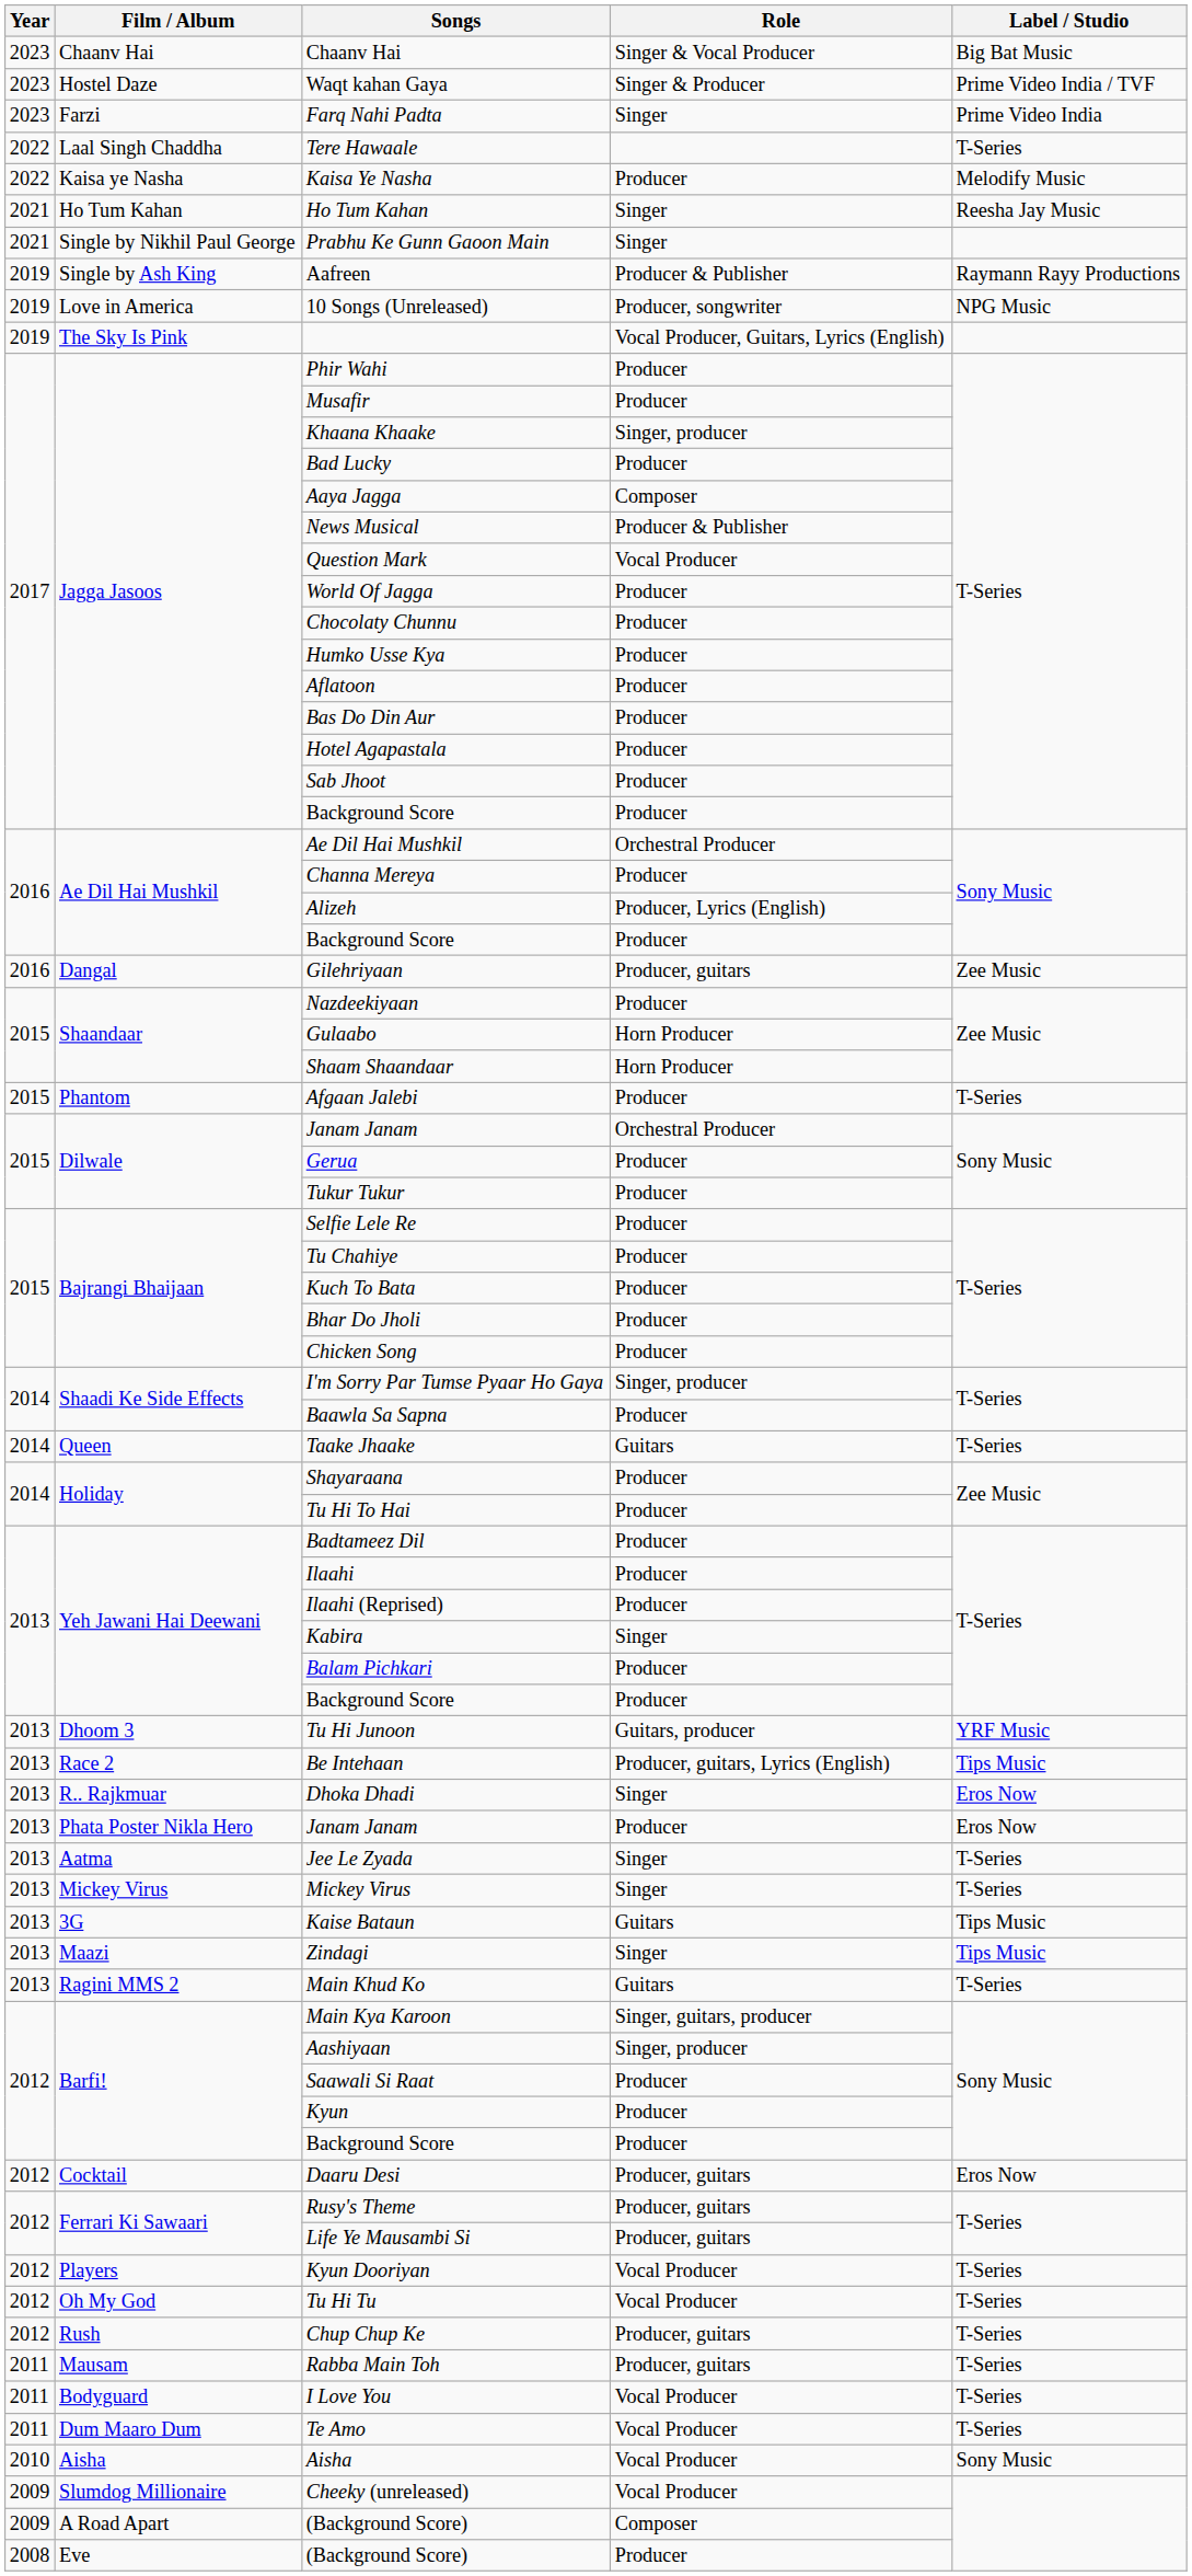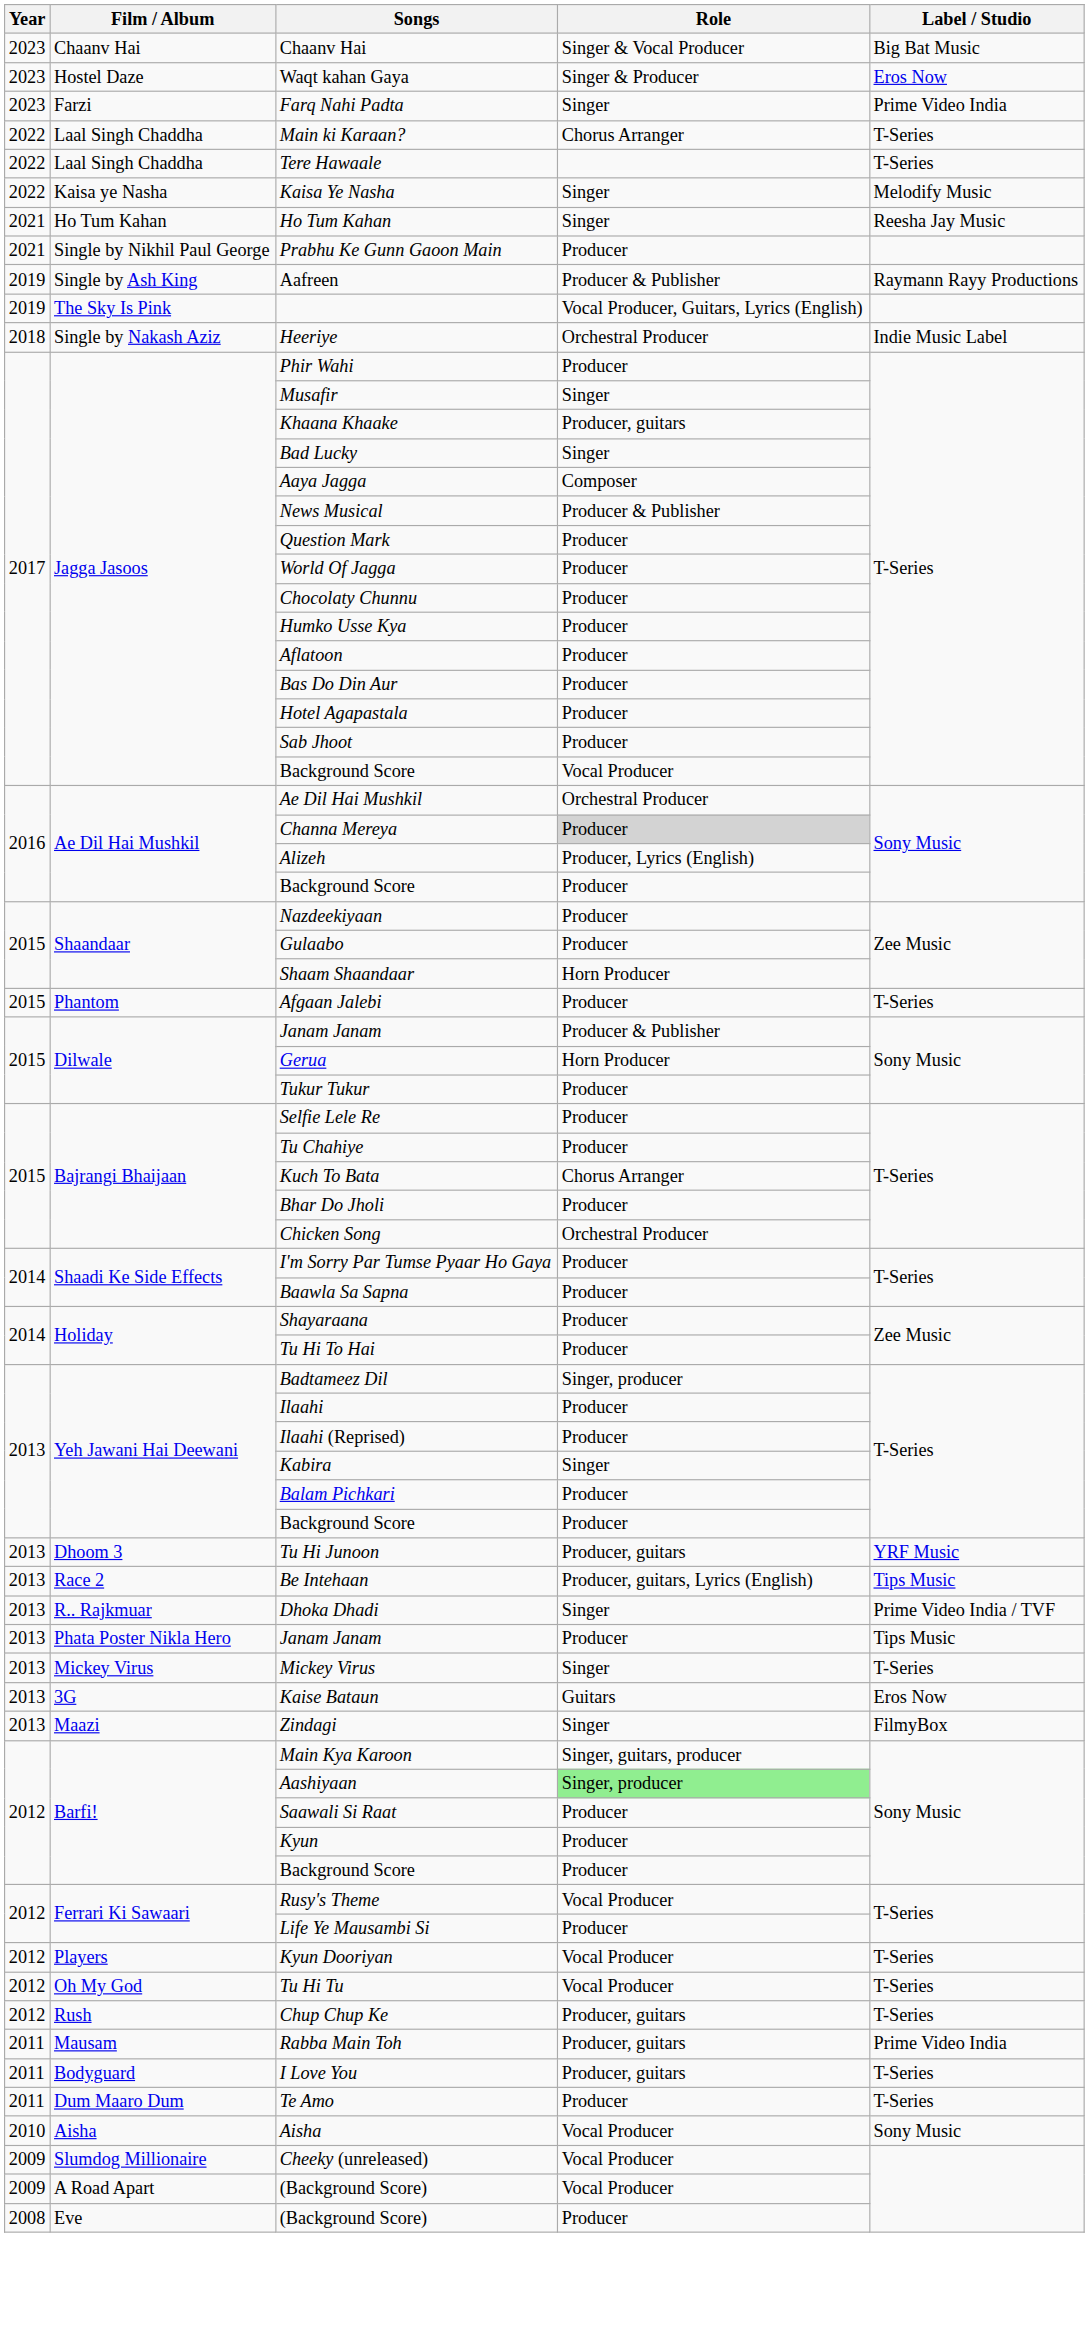 <table class="wikitable" style="width:75%;">
 <tr>
 <th>Year</th>
 <th>Film / Album</th>
 <th>Songs</th>
 <th>Role</th>
 <th>Label / Studio</th>
 </tr>
 <tr>
 <td>2023</td>
 <td>Chaanv Hai</td>
 <td>Chaanv Hai</td>
 <td>Singer & Vocal Producer</td>
 <td>Big Bat Music</td>
 </tr>
 <tr>
 <td>2023</td>
 <td>Hostel Daze</td>
 <td>Waqt kahan Gaya</td>
 <td>Singer & Producer</td>
-<td>Prime Video India / TVF</td>
+<td><a href='#'>Eros Now</a></td>
 </tr>
 <tr>
 <td>2023</td>
 <td>Farzi</td>
 <td><em>Farq Nahi Padta</em></td>
 <td>Singer</td>
 <td>Prime Video India</td>
+</tr>
+<tr>
+<td>2022</td>
+<td>Laal Singh Chaddha</td>
+<td><em>Main ki Karaan?</em></td>
+<td>Chorus Arranger</td>
+<td>T-Series</td>
 </tr>
 <tr>
 <td>2022</td>
 <td>Laal Singh Chaddha</td>
 <td><em>Tere Hawaale</em></td>
 <td></td>
 <td>T-Series</td>
 </tr>
 <tr>
 <td>2022</td>
 <td>Kaisa ye Nasha</td>
 <td><em>Kaisa Ye Nasha</em></td>
-<td>Producer</td>
+<td>Singer</td>
 <td>Melodify Music</td>
 </tr>
 <tr>
 <td>2021</td>
 <td>Ho Tum Kahan</td>
 <td><em>Ho Tum Kahan</em></td>
 <td>Singer</td>
 <td>Reesha Jay Music</td>
 </tr>
 <tr>
 <td>2021</td>
 <td>Single by Nikhil Paul George</td>
 <td><em>Prabhu Ke Gunn Gaoon Main</em></td>
-<td>Singer</td>
+<td>Producer</td>
 <td></td>
 </tr>
 <tr>
 <td>2019</td>
 <td>Single by <a href='#'>Ash King</a></td>
 <td>Aafreen</td>
 <td>Producer & Publisher</td>
 <td>Raymann Rayy Productions</td>
 </tr>
 <tr>
 <td>2019</td>
-<td>Love in America</td>
-<td>10 Songs (Unreleased)</td>
-<td>Producer, songwriter</td>
-<td>NPG Music</td>
-</tr>
-<tr>
-<td>2019</td>
 <td><a href='#'>The Sky Is Pink</a></td>
 <td></td>
 <td>Vocal Producer, Guitars, Lyrics (English)</td>
 <td></td>
+</tr>
+<tr>
+<td>2018</td>
+<td>Single by <a href='#'>Nakash Aziz</a></td>
+<td><em>Heeriye</em></td>
+<td>Orchestral Producer</td>
+<td>Indie Music Label</td>
 </tr>
 <tr>
 <td rowspan=15>2017</td>
 <td rowspan=15><a href='#'>Jagga Jasoos</a></td>
 <td><em>Phir Wahi</em></td>
 <td>Producer</td>
 <td rowspan=15>T-Series</td>
 </tr>
 <tr>
 <td><em>Musafir</em></td>
-<td>Producer</td>
+<td>Singer</td>
 </tr>
 <tr>
 <td><em>Khaana Khaake</em></td>
-<td>Singer, producer</td>
+<td>Producer, guitars</td>
 </tr>
 <tr>
 <td><em>Bad Lucky</em></td>
-<td>Producer</td>
+<td>Singer</td>
 </tr>
 <tr>
 <td><em>Aaya Jagga</em></td>
 <td>Composer</td>
 </tr>
 <tr>
 <td><em>News Musical</em></td>
 <td>Producer & Publisher</td>
 </tr>
 <tr>
 <td><em>Question Mark</em></td>
-<td>Vocal Producer</td>
+<td>Producer</td>
 </tr>
 <tr>
 <td><em>World Of Jagga</em></td>
 <td>Producer</td>
 </tr>
 <tr>
 <td><em>Chocolaty Chunnu</em></td>
 <td>Producer</td>
 </tr>
 <tr>
 <td><em>Humko Usse Kya</em></td>
 <td>Producer</td>
 </tr>
 <tr>
 <td><em>Aflatoon</em></td>
 <td>Producer</td>
 </tr>
 <tr>
 <td><em>Bas Do Din Aur</em></td>
 <td>Producer</td>
 </tr>
 <tr>
 <td><em>Hotel Agapastala</em></td>
 <td>Producer</td>
 </tr>
 <tr>
 <td><em>Sab Jhoot</em></td>
 <td>Producer</td>
 </tr>
 <tr>
 <td>Background Score</td>
-<td>Producer</td>
+<td>Vocal Producer</td>
 </tr>
 <tr>
 <td rowspan=4>2016</td>
 <td rowspan=4><a href='#'>Ae Dil Hai Mushkil</a></td>
 <td><em>Ae Dil Hai Mushkil</em></td>
 <td>Orchestral Producer</td>
 <td rowspan=4><a href='#'>Sony Music</a></td>
 </tr>
 <tr>
 <td><em>Channa Mereya</em></td>
-<td>Producer</td>
+<td style="background: lightgrey;">Producer</td>
 </tr>
 <tr>
 <td><em>Alizeh</em></td>
 <td>Producer, Lyrics (English)</td>
 </tr>
 <tr>
 <td>Background Score</td>
 <td>Producer</td>
 </tr>
 <tr>
-<td>2016</td>
-<td><a href='#'>Dangal</a></td>
-<td><em>Gilehriyaan</em></td>
-<td>Producer, guitars</td>
-<td>Zee Music</td>
-</tr>
-<tr>
 <td rowspan=3>2015</td>
 <td rowspan=3><a href='#'>Shaandaar</a></td>
 <td><em>Nazdeekiyaan</em></td>
 <td>Producer</td>
 <td rowspan=3>Zee Music</td>
 </tr>
 <tr>
 <td><em>Gulaabo</em></td>
-<td>Horn Producer</td>
+<td>Producer</td>
 </tr>
 <tr>
 <td><em>Shaam Shaandaar</em></td>
 <td>Horn Producer</td>
 </tr>
 <tr>
 <td>2015</td>
 <td><a href='#'>Phantom</a></td>
 <td><em>Afgaan Jalebi</em></td>
 <td>Producer</td>
 <td>T-Series</td>
 </tr>
 <tr>
 <td rowspan=3>2015</td>
 <td rowspan=3><a href='#'>Dilwale</a></td>
 <td><em>Janam Janam</em></td>
-<td>Orchestral Producer</td>
+<td>Producer & Publisher</td>
 <td rowspan=3>Sony Music</td>
 </tr>
 <tr>
 <td><em><a href='#'>Gerua</a></em></td>
-<td>Producer</td>
+<td>Horn Producer</td>
 </tr>
 <tr>
 <td><em>Tukur Tukur</em></td>
 <td>Producer</td>
 </tr>
 <tr>
 <td rowspan=5>2015</td>
 <td rowspan=5><a href='#'>Bajrangi Bhaijaan</a></td>
 <td><em>Selfie Lele Re</em></td>
 <td>Producer</td>
 <td rowspan=5>T-Series</td>
 </tr>
 <tr>
 <td><em>Tu Chahiye</em></td>
 <td>Producer</td>
 </tr>
 <tr>
 <td><em>Kuch To Bata</em></td>
-<td>Producer</td>
+<td>Chorus Arranger</td>
 </tr>
 <tr>
 <td><em>Bhar Do Jholi</em></td>
 <td>Producer</td>
 </tr>
 <tr>
 <td><em>Chicken Song</em></td>
-<td>Producer</td>
+<td>Orchestral Producer</td>
 </tr>
 <tr>
 <td rowspan=2>2014</td>
 <td rowspan=2><a href='#'>Shaadi Ke Side Effects</a></td>
 <td><em>I'm Sorry Par Tumse Pyaar Ho Gaya</em></td>
-<td>Singer, producer</td>
+<td>Producer</td>
 <td rowspan=2>T-Series</td>
 </tr>
 <tr>
 <td><em>Baawla Sa Sapna</em></td>
 <td>Producer</td>
-</tr>
-<tr>
-<td>2014</td>
-<td><a href='#'>Queen</a></td>
-<td><em>Taake Jhaake</em></td>
-<td>Guitars</td>
-<td>T-Series</td>
 </tr>
 <tr>
 <td rowspan=2>2014</td>
 <td rowspan=2><a href='#'>Holiday</a></td>
 <td><em>Shayaraana</em></td>
 <td>Producer</td>
 <td rowspan=2>Zee Music</td>
 </tr>
 <tr>
 <td><em>Tu Hi To Hai</em></td>
 <td>Producer</td>
 </tr>
 <tr>
 <td rowspan=6>2013</td>
 <td rowspan=6><a href='#'>Yeh Jawani Hai Deewani</a></td>
 <td><em>Badtameez Dil</em></td>
-<td>Producer</td>
+<td>Singer, producer</td>
 <td rowspan=6>T-Series</td>
 </tr>
 <tr>
 <td><em>Ilaahi</em></td>
 <td>Producer</td>
 </tr>
 <tr>
 <td><em>Ilaahi</em> (Reprised)</td>
 <td>Producer</td>
 </tr>
 <tr>
 <td><em>Kabira</em></td>
 <td>Singer</td>
 </tr>
 <tr>
 <td><em><a href='#'>Balam Pichkari</a></em></td>
 <td>Producer</td>
 </tr>
 <tr>
 <td>Background Score</td>
 <td>Producer</td>
 </tr>
 <tr>
 <td>2013</td>
 <td><a href='#'>Dhoom 3</a></td>
 <td><em>Tu Hi Junoon</em></td>
-<td>Guitars, producer</td>
+<td>Producer, guitars</td>
 <td><a href='#'>YRF Music</a></td>
 </tr>
 <tr>
 <td>2013</td>
 <td><a href='#'>Race 2</a></td>
 <td><em>Be Intehaan</em></td>
 <td>Producer, guitars, Lyrics (English)</td>
 <td><a href='#'>Tips Music</a></td>
 </tr>
 <tr>
 <td>2013</td>
 <td><a href='#'>R.. Rajkmuar</a></td>
 <td><em>Dhoka Dhadi</em></td>
 <td>Singer</td>
-<td><a href='#'>Eros Now</a></td>
+<td>Prime Video India / TVF</td>
 </tr>
 <tr>
 <td>2013</td>
 <td><a href='#'>Phata Poster Nikla Hero</a></td>
 <td><em>Janam Janam</em></td>
 <td>Producer</td>
-<td>Eros Now</td>
-</tr>
-<tr>
-<td>2013</td>
-<td><a href='#'>Aatma</a></td>
-<td><em>Jee Le Zyada</em></td>
-<td>Singer</td>
-<td>T-Series</td>
+<td>Tips Music</td>
 </tr>
 <tr>
 <td>2013</td>
 <td><a href='#'>Mickey Virus</a></td>
 <td><em>Mickey Virus</em></td>
 <td>Singer</td>
 <td>T-Series</td>
 </tr>
 <tr>
 <td>2013</td>
 <td><a href='#'>3G</a></td>
 <td><em>Kaise Bataun</em></td>
 <td>Guitars</td>
-<td>Tips Music</td>
+<td>Eros Now</td>
 </tr>
 <tr>
 <td>2013</td>
 <td><a href='#'>Maazi</a></td>
 <td><em>Zindagi</em></td>
 <td>Singer</td>
-<td><a href='#'>Tips Music</a></td>
-</tr>
-<tr>
-<td>2013</td>
-<td><a href='#'>Ragini MMS 2</a></td>
-<td><em>Main Khud Ko</em></td>
-<td>Guitars</td>
-<td>T-Series</td>
+<td>FilmyBox</td>
 </tr>
 <tr>
 <td rowspan=5>2012</td>
 <td rowspan=5><a href='#'>Barfi!</a></td>
 <td><em>Main Kya Karoon</em></td>
 <td>Singer, guitars, producer</td>
 <td rowspan=5>Sony Music</td>
 </tr>
 <tr>
 <td><em>Aashiyaan</em></td>
-<td>Singer, producer</td>
+<td style="background: lightgreen;">Singer, producer</td>
 </tr>
 <tr>
 <td><em>Saawali Si Raat</em></td>
 <td>Producer</td>
 </tr>
 <tr>
 <td><em>Kyun</em></td>
 <td>Producer</td>
 </tr>
 <tr>
 <td>Background Score</td>
 <td>Producer</td>
 </tr>
 <tr>
-<td>2012</td>
-<td><a href='#'>Cocktail</a></td>
-<td><em>Daaru Desi</em></td>
-<td>Producer, guitars</td>
-<td>Eros Now</td>
-</tr>
-<tr>
 <td rowspan=2>2012</td>
 <td rowspan=2><a href='#'>Ferrari Ki Sawaari</a></td>
 <td><em>Rusy's Theme</em></td>
-<td>Producer, guitars</td>
+<td>Vocal Producer</td>
 <td rowspan=2>T-Series</td>
 </tr>
 <tr>
 <td><em>Life Ye Mausambi Si</em></td>
-<td>Producer, guitars</td>
+<td>Producer</td>
 </tr>
 <tr>
 <td>2012</td>
 <td><a href='#'>Players</a></td>
 <td><em>Kyun Dooriyan</em></td>
 <td>Vocal Producer</td>
 <td>T-Series</td>
 </tr>
 <tr>
 <td>2012</td>
 <td><a href='#'>Oh My God</a></td>
 <td><em>Tu Hi Tu</em></td>
 <td>Vocal Producer</td>
 <td>T-Series</td>
 </tr>
 <tr>
 <td>2012</td>
 <td><a href='#'>Rush</a></td>
 <td><em>Chup Chup Ke</em></td>
 <td>Producer, guitars</td>
 <td>T-Series</td>
 </tr>
 <tr>
 <td>2011</td>
 <td><a href='#'>Mausam</a></td>
 <td><em>Rabba Main Toh</em></td>
 <td>Producer, guitars</td>
-<td>T-Series</td>
+<td>Prime Video India</td>
 </tr>
 <tr>
 <td>2011</td>
 <td><a href='#'>Bodyguard</a></td>
 <td><em>I Love You</em></td>
-<td>Vocal Producer</td>
+<td>Producer, guitars</td>
 <td>T-Series</td>
 </tr>
 <tr>
 <td>2011</td>
 <td><a href='#'>Dum Maaro Dum</a></td>
 <td><em>Te Amo</em></td>
-<td>Vocal Producer</td>
+<td>Producer</td>
 <td>T-Series</td>
 </tr>
 <tr>
 <td>2010</td>
 <td><a href='#'>Aisha</a></td>
 <td><em>Aisha</em></td>
 <td>Vocal Producer</td>
 <td>Sony Music</td>
 </tr>
 <tr>
 <td>2009</td>
 <td><a href='#'>Slumdog Millionaire</a></td>
 <td><em>Cheeky</em> (unreleased)</td>
 <td>Vocal Producer</td>
 </tr>
 <tr>
 <td>2009</td>
 <td>A Road Apart</td>
 <td>(Background Score)</td>
-<td>Composer</td>
+<td>Vocal Producer</td>
 </tr>
 <tr>
 <td>2008</td>
 <td>Eve</td>
 <td>(Background Score)</td>
 <td>Producer</td>
 </tr>
 </table>
